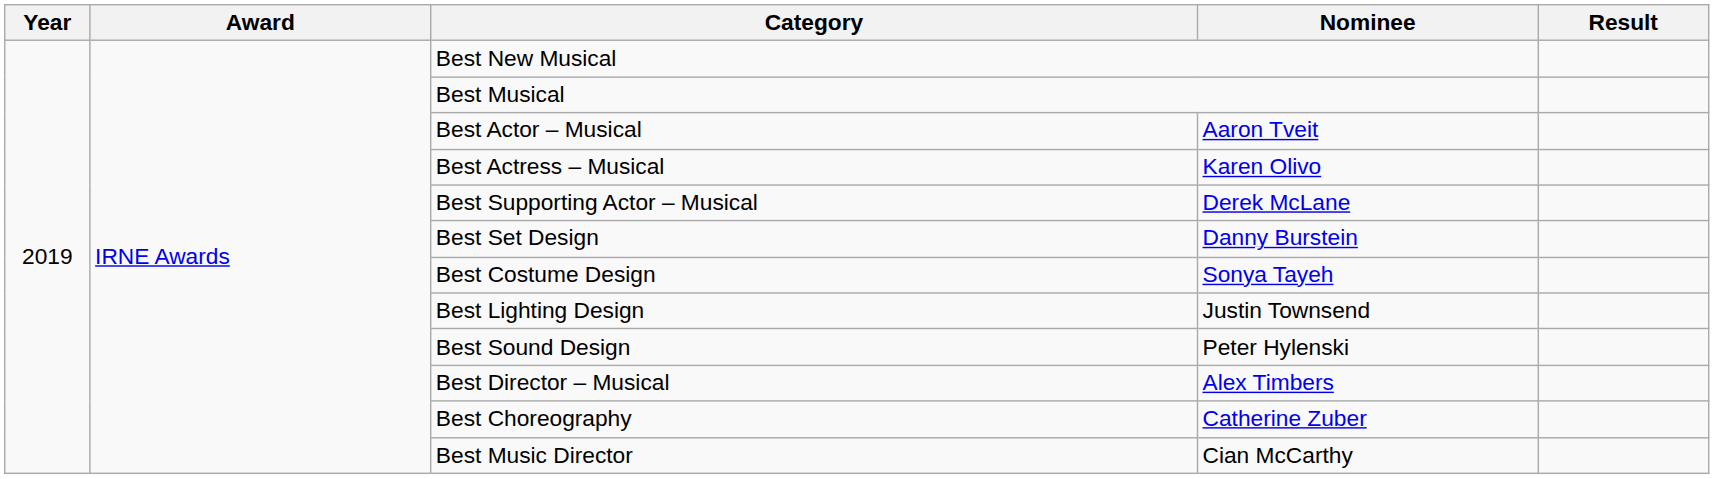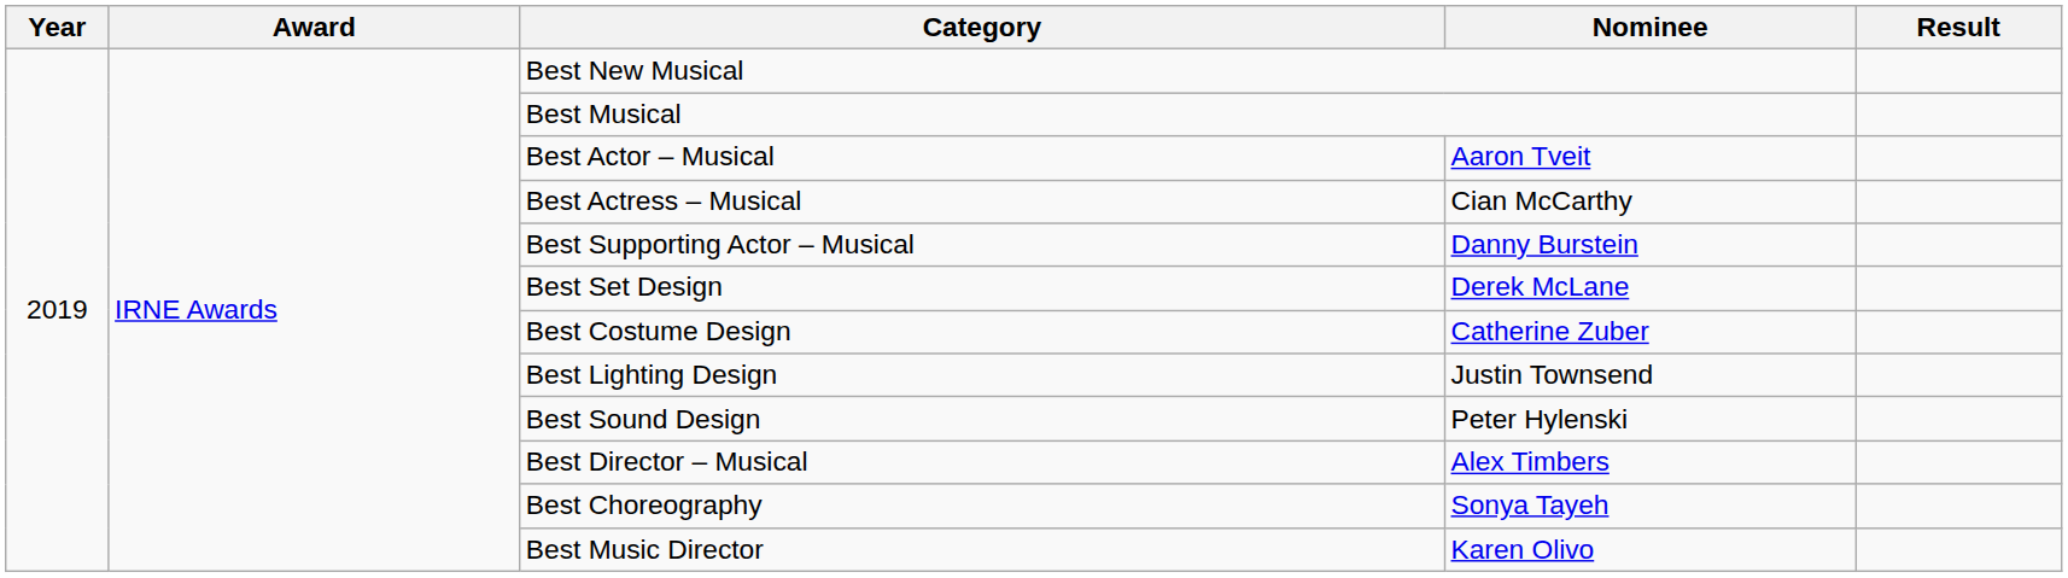 <table class="wikitable" width="95%">
 <tr>
 <th width="5%">Year</th>
 <th width="20%">Award</th>
 <th width="45%">Category</th>
 <th width="20%">Nominee</th>
 <th width="10%">Result</th>
 </tr>
 <tr>
 <td rowspan="12" style="text-align:center;">2019</td>
 <td rowspan="12"><a href='#'>IRNE Awards</a></td>
 <td colspan="2">Best New Musical</td>
 <td></td>
 </tr>
 <tr>
 <td colspan="2">Best Musical</td>
 <td></td>
 </tr>
 <tr>
 <td>Best Actor – Musical</td>
 <td><a href='#'>Aaron Tveit</a></td>
 <td></td>
 </tr>
 <tr>
 <td>Best Actress – Musical</td>
-<td><a href='#'>Karen Olivo</a></td>
+<td>Cian McCarthy</td>
 <td></td>
 </tr>
 <tr>
 <td>Best Supporting Actor – Musical</td>
+<td><a href='#'>Danny Burstein</a></td>
+<td></td>
+</tr>
+<tr>
+<td>Best Set Design</td>
 <td><a href='#'>Derek McLane</a></td>
 <td></td>
 </tr>
 <tr>
-<td>Best Set Design</td>
-<td><a href='#'>Danny Burstein</a></td>
-<td></td>
-</tr>
-<tr>
 <td>Best Costume Design</td>
-<td><a href='#'>Sonya Tayeh</a></td>
+<td><a href='#'>Catherine Zuber</a></td>
 <td></td>
 </tr>
 <tr>
 <td>Best Lighting Design</td>
 <td>Justin Townsend</td>
 <td></td>
 </tr>
 <tr>
 <td>Best Sound Design</td>
 <td>Peter Hylenski</td>
 <td></td>
 </tr>
 <tr>
 <td>Best Director – Musical</td>
 <td><a href='#'>Alex Timbers</a></td>
 <td></td>
 </tr>
 <tr>
 <td>Best Choreography</td>
-<td><a href='#'>Catherine Zuber</a></td>
+<td><a href='#'>Sonya Tayeh</a></td>
 <td></td>
 </tr>
 <tr>
 <td>Best Music Director</td>
-<td>Cian McCarthy</td>
+<td><a href='#'>Karen Olivo</a></td>
 <td></td>
 </tr>
 </table>
